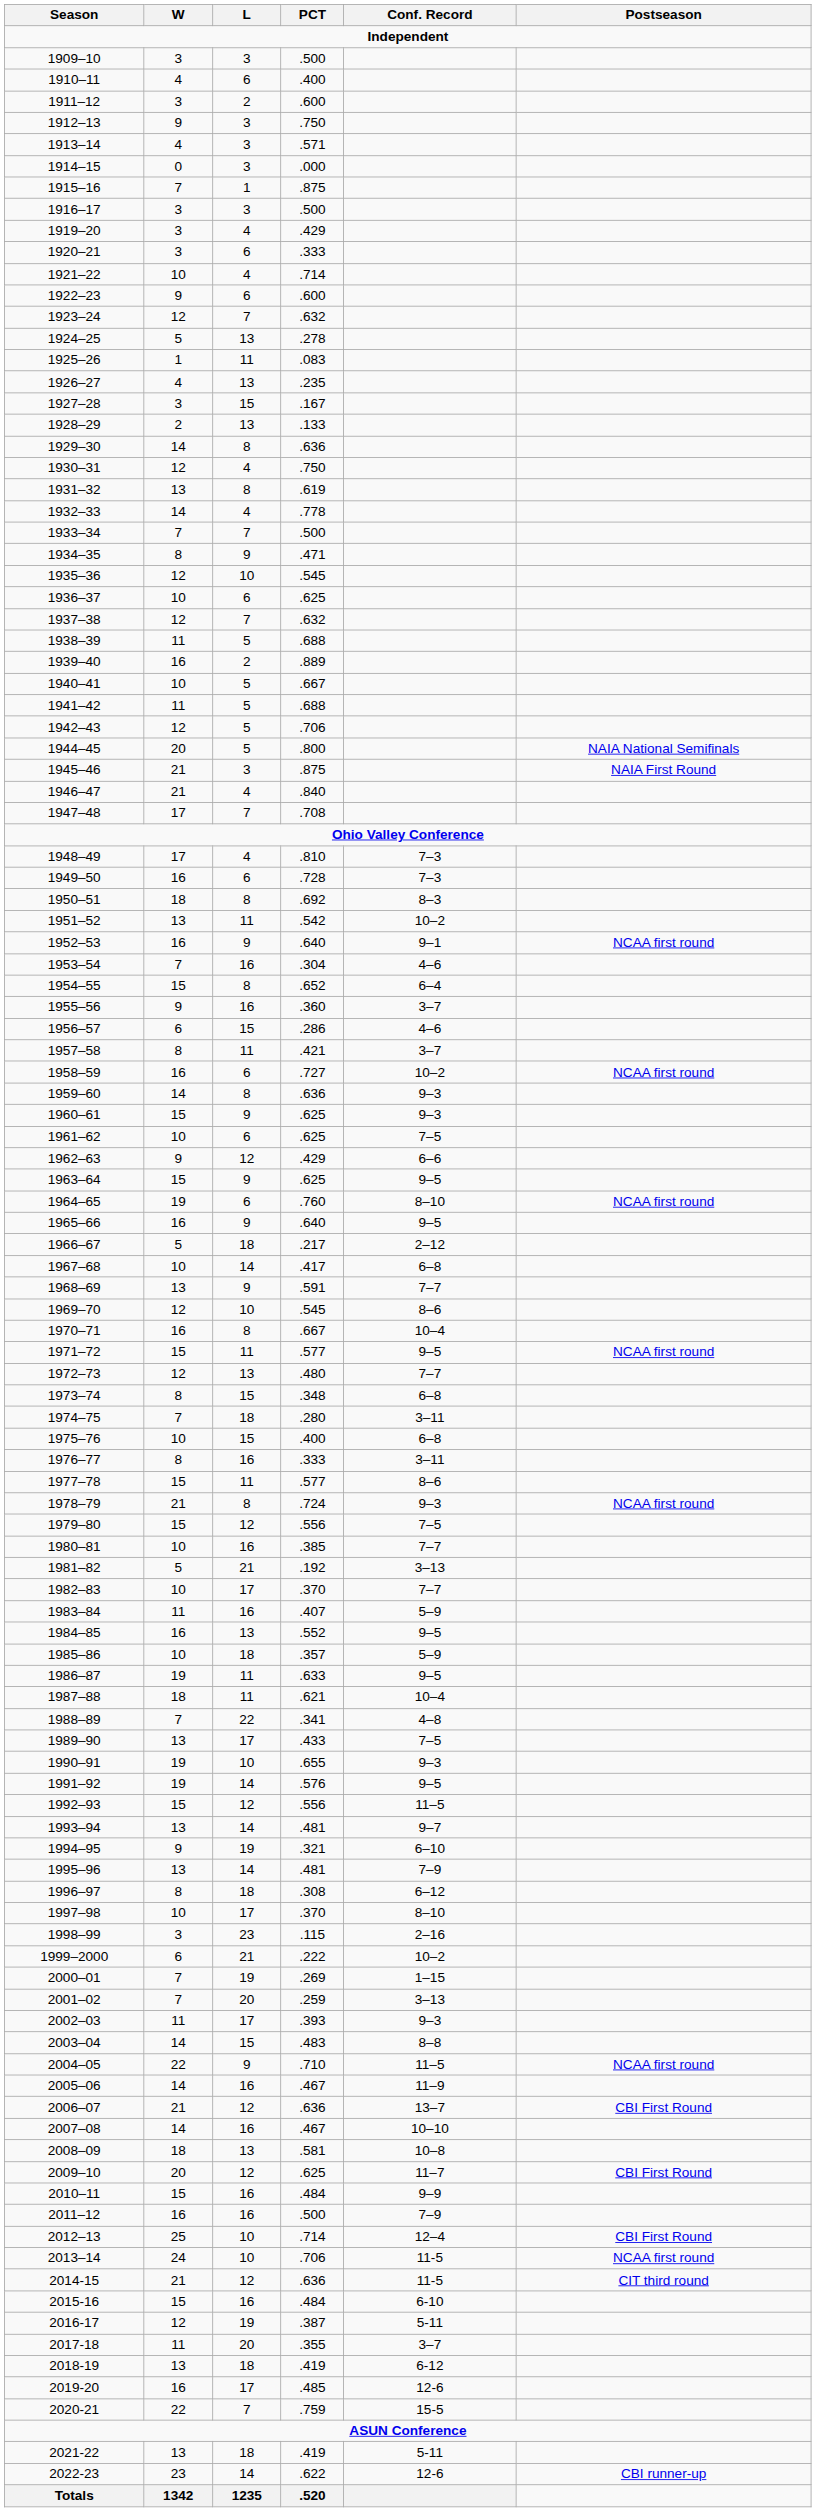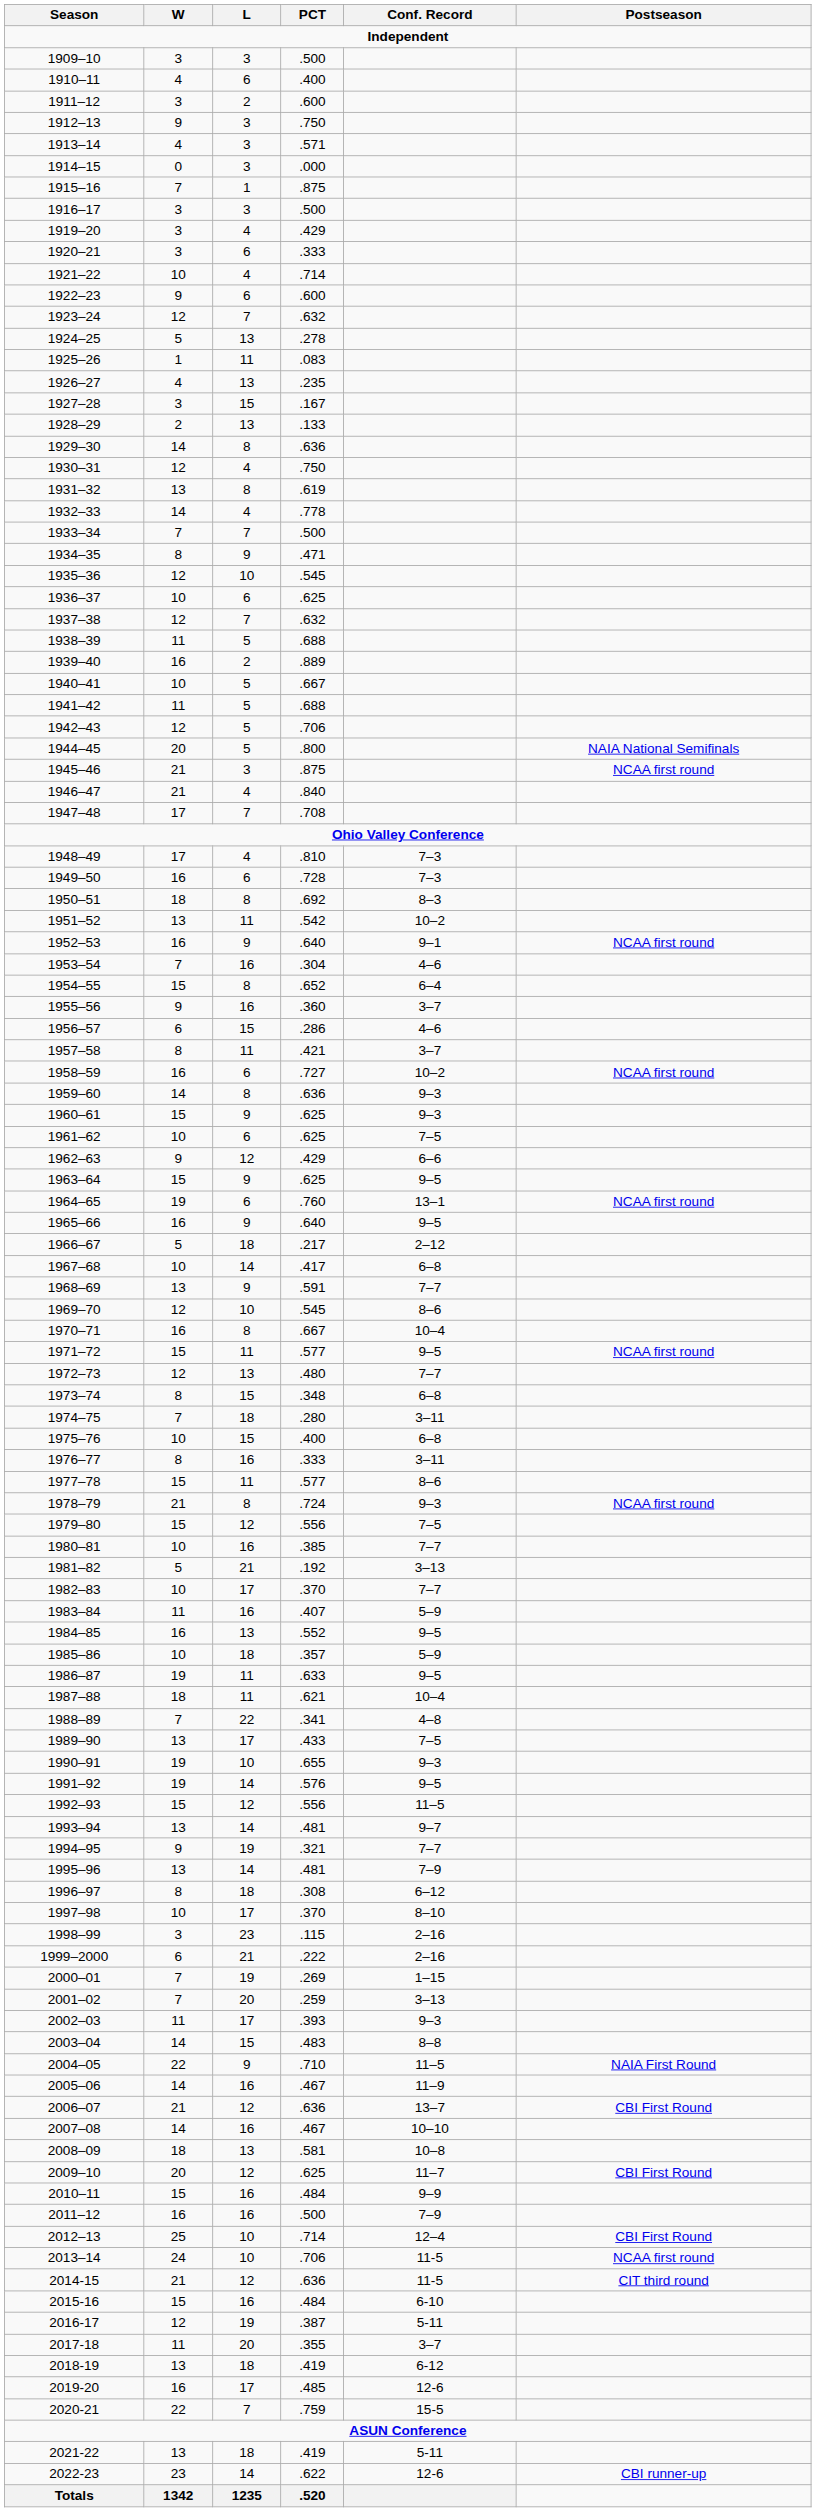 <table class="wikitable" style="text-align: center; width:60%">
 <tr>
 <th>Season</th>
 <th>W</th>
 <th>L</th>
 <th>PCT</th>
 <th>Conf. Record</th>
 <th>Postseason</th>
 </tr>
 <tr>
 <td colspan="7" align="center"><strong>Independent</strong></td>
 </tr>
 <tr>
 <td>1909–10</td>
 <td>3</td>
 <td>3</td>
 <td>.500</td>
 <td></td>
 <td></td>
 </tr>
 <tr>
 <td>1910–11</td>
 <td>4</td>
 <td>6</td>
 <td>.400</td>
 <td></td>
 <td></td>
 </tr>
 <tr>
 <td>1911–12</td>
 <td>3</td>
 <td>2</td>
 <td>.600</td>
 <td></td>
 <td></td>
 </tr>
 <tr>
 <td>1912–13</td>
 <td>9</td>
 <td>3</td>
 <td>.750</td>
 <td></td>
 <td></td>
 </tr>
 <tr>
 <td>1913–14</td>
 <td>4</td>
 <td>3</td>
 <td>.571</td>
 <td></td>
 <td></td>
 </tr>
 <tr>
 <td>1914–15</td>
 <td>0</td>
 <td>3</td>
 <td>.000</td>
 <td></td>
 <td></td>
 </tr>
 <tr>
 <td>1915–16</td>
 <td>7</td>
 <td>1</td>
 <td>.875</td>
 <td></td>
 <td></td>
 </tr>
 <tr>
 <td>1916–17</td>
 <td>3</td>
 <td>3</td>
 <td>.500</td>
 <td></td>
 <td></td>
 </tr>
 <tr>
 <td>1919–20</td>
 <td>3</td>
 <td>4</td>
 <td>.429</td>
 <td></td>
 <td></td>
 </tr>
 <tr>
 <td>1920–21</td>
 <td>3</td>
 <td>6</td>
 <td>.333</td>
 <td></td>
 <td></td>
 </tr>
 <tr>
 <td>1921–22</td>
 <td>10</td>
 <td>4</td>
 <td>.714</td>
 <td></td>
 <td></td>
 </tr>
 <tr>
 <td>1922–23</td>
 <td>9</td>
 <td>6</td>
 <td>.600</td>
 <td></td>
 <td></td>
 </tr>
 <tr>
 <td>1923–24</td>
 <td>12</td>
 <td>7</td>
 <td>.632</td>
 <td></td>
 <td></td>
 </tr>
 <tr>
 <td>1924–25</td>
 <td>5</td>
 <td>13</td>
 <td>.278</td>
 <td></td>
 <td></td>
 </tr>
 <tr>
 <td>1925–26</td>
 <td>1</td>
 <td>11</td>
 <td>.083</td>
 <td></td>
 <td></td>
 </tr>
 <tr>
 <td>1926–27</td>
 <td>4</td>
 <td>13</td>
 <td>.235</td>
 <td></td>
 <td></td>
 </tr>
 <tr>
 <td>1927–28</td>
 <td>3</td>
 <td>15</td>
 <td>.167</td>
 <td></td>
 <td></td>
 </tr>
 <tr>
 <td>1928–29</td>
 <td>2</td>
 <td>13</td>
 <td>.133</td>
 <td></td>
 <td></td>
 </tr>
 <tr>
 <td>1929–30</td>
 <td>14</td>
 <td>8</td>
 <td>.636</td>
 <td></td>
 <td></td>
 </tr>
 <tr>
 <td>1930–31</td>
 <td>12</td>
 <td>4</td>
 <td>.750</td>
 <td></td>
 <td></td>
 </tr>
 <tr>
 <td>1931–32</td>
 <td>13</td>
 <td>8</td>
 <td>.619</td>
 <td></td>
 <td></td>
 </tr>
 <tr>
 <td>1932–33</td>
 <td>14</td>
 <td>4</td>
 <td>.778</td>
 <td></td>
 <td></td>
 </tr>
 <tr>
 <td>1933–34</td>
 <td>7</td>
 <td>7</td>
 <td>.500</td>
 <td></td>
 <td></td>
 </tr>
 <tr>
 <td>1934–35</td>
 <td>8</td>
 <td>9</td>
 <td>.471</td>
 <td></td>
 <td></td>
 </tr>
 <tr>
 <td>1935–36</td>
 <td>12</td>
 <td>10</td>
 <td>.545</td>
 <td></td>
 <td></td>
 </tr>
 <tr>
 <td>1936–37</td>
 <td>10</td>
 <td>6</td>
 <td>.625</td>
 <td></td>
 <td></td>
 </tr>
 <tr>
 <td>1937–38</td>
 <td>12</td>
 <td>7</td>
 <td>.632</td>
 <td></td>
 <td></td>
 </tr>
 <tr>
 <td>1938–39</td>
 <td>11</td>
 <td>5</td>
 <td>.688</td>
 <td></td>
 <td></td>
 </tr>
 <tr>
 <td>1939–40</td>
 <td>16</td>
 <td>2</td>
 <td>.889</td>
 <td></td>
 <td></td>
 </tr>
 <tr>
 <td>1940–41</td>
 <td>10</td>
 <td>5</td>
 <td>.667</td>
 <td></td>
 <td></td>
 </tr>
 <tr>
 <td>1941–42</td>
 <td>11</td>
 <td>5</td>
 <td>.688</td>
 <td></td>
 <td></td>
 </tr>
 <tr>
 <td>1942–43</td>
 <td>12</td>
 <td>5</td>
 <td>.706</td>
 <td></td>
 <td></td>
 </tr>
 <tr>
 <td>1944–45</td>
 <td>20</td>
 <td>5</td>
 <td>.800</td>
 <td></td>
 <td><a href='#'>NAIA National Semifinals</a></td>
 </tr>
 <tr>
 <td>1945–46</td>
 <td>21</td>
 <td>3</td>
 <td>.875</td>
 <td></td>
-<td><a href='#'>NAIA First Round</a></td>
+<td><a href='#'>NCAA first round</a></td>
 </tr>
 <tr>
 <td>1946–47</td>
 <td>21</td>
 <td>4</td>
 <td>.840</td>
 <td></td>
 <td></td>
 </tr>
 <tr>
 <td>1947–48</td>
 <td>17</td>
 <td>7</td>
 <td>.708</td>
 <td></td>
 <td></td>
 </tr>
 <tr>
 <td colspan="7" align="center"><strong><a href='#'>Ohio Valley Conference</a></strong></td>
 </tr>
 <tr>
 <td>1948–49</td>
 <td>17</td>
 <td>4</td>
 <td>.810</td>
 <td>7–3</td>
 <td></td>
 </tr>
 <tr>
 <td>1949–50</td>
 <td>16</td>
 <td>6</td>
 <td>.728</td>
 <td>7–3</td>
 <td></td>
 </tr>
 <tr>
 <td>1950–51</td>
 <td>18</td>
 <td>8</td>
 <td>.692</td>
 <td>8–3</td>
 <td></td>
 </tr>
 <tr>
 <td>1951–52</td>
 <td>13</td>
 <td>11</td>
 <td>.542</td>
 <td>10–2</td>
 <td></td>
 </tr>
 <tr>
 <td>1952–53</td>
 <td>16</td>
 <td>9</td>
 <td>.640</td>
 <td>9–1</td>
 <td><a href='#'>NCAA first round</a></td>
 </tr>
 <tr>
 <td>1953–54</td>
 <td>7</td>
 <td>16</td>
 <td>.304</td>
 <td>4–6</td>
 <td></td>
 </tr>
 <tr>
 <td>1954–55</td>
 <td>15</td>
 <td>8</td>
 <td>.652</td>
 <td>6–4</td>
 <td></td>
 </tr>
 <tr>
 <td>1955–56</td>
 <td>9</td>
 <td>16</td>
 <td>.360</td>
 <td>3–7</td>
 <td></td>
 </tr>
 <tr>
 <td>1956–57</td>
 <td>6</td>
 <td>15</td>
 <td>.286</td>
 <td>4–6</td>
 <td></td>
 </tr>
 <tr>
 <td>1957–58</td>
 <td>8</td>
 <td>11</td>
 <td>.421</td>
 <td>3–7</td>
 <td></td>
 </tr>
 <tr>
 <td>1958–59</td>
 <td>16</td>
 <td>6</td>
 <td>.727</td>
 <td>10–2</td>
 <td><a href='#'>NCAA first round</a></td>
 </tr>
 <tr>
 <td>1959–60</td>
 <td>14</td>
 <td>8</td>
 <td>.636</td>
 <td>9–3</td>
 <td></td>
 </tr>
 <tr>
 <td>1960–61</td>
 <td>15</td>
 <td>9</td>
 <td>.625</td>
 <td>9–3</td>
 <td></td>
 </tr>
 <tr>
 <td>1961–62</td>
 <td>10</td>
 <td>6</td>
 <td>.625</td>
 <td>7–5</td>
 <td></td>
 </tr>
 <tr>
 <td>1962–63</td>
 <td>9</td>
 <td>12</td>
 <td>.429</td>
 <td>6–6</td>
 <td></td>
 </tr>
 <tr>
 <td>1963–64</td>
 <td>15</td>
 <td>9</td>
 <td>.625</td>
 <td>9–5</td>
 <td></td>
 </tr>
 <tr>
 <td>1964–65</td>
 <td>19</td>
 <td>6</td>
 <td>.760</td>
-<td>8–10</td>
+<td>13–1</td>
 <td><a href='#'>NCAA first round</a></td>
 </tr>
 <tr>
 <td>1965–66</td>
 <td>16</td>
 <td>9</td>
 <td>.640</td>
 <td>9–5</td>
 <td></td>
 </tr>
 <tr>
 <td>1966–67</td>
 <td>5</td>
 <td>18</td>
 <td>.217</td>
 <td>2–12</td>
 <td></td>
 </tr>
 <tr>
 <td>1967–68</td>
 <td>10</td>
 <td>14</td>
 <td>.417</td>
 <td>6–8</td>
 <td></td>
 </tr>
 <tr>
 <td>1968–69</td>
 <td>13</td>
 <td>9</td>
 <td>.591</td>
 <td>7–7</td>
 <td></td>
 </tr>
 <tr>
 <td>1969–70</td>
 <td>12</td>
 <td>10</td>
 <td>.545</td>
 <td>8–6</td>
 <td></td>
 </tr>
 <tr>
 <td>1970–71</td>
 <td>16</td>
 <td>8</td>
 <td>.667</td>
 <td>10–4</td>
 <td></td>
 </tr>
 <tr>
 <td>1971–72</td>
 <td>15</td>
 <td>11</td>
 <td>.577</td>
 <td>9–5</td>
 <td><a href='#'>NCAA first round</a></td>
 </tr>
 <tr>
 <td>1972–73</td>
 <td>12</td>
 <td>13</td>
 <td>.480</td>
 <td>7–7</td>
 <td></td>
 </tr>
 <tr>
 <td>1973–74</td>
 <td>8</td>
 <td>15</td>
 <td>.348</td>
 <td>6–8</td>
 <td></td>
 </tr>
 <tr>
 <td>1974–75</td>
 <td>7</td>
 <td>18</td>
 <td>.280</td>
 <td>3–11</td>
 <td></td>
 </tr>
 <tr>
 <td>1975–76</td>
 <td>10</td>
 <td>15</td>
 <td>.400</td>
 <td>6–8</td>
 <td></td>
 </tr>
 <tr>
 <td>1976–77</td>
 <td>8</td>
 <td>16</td>
 <td>.333</td>
 <td>3–11</td>
 <td></td>
 </tr>
 <tr>
 <td>1977–78</td>
 <td>15</td>
 <td>11</td>
 <td>.577</td>
 <td>8–6</td>
 <td></td>
 </tr>
 <tr>
 <td>1978–79</td>
 <td>21</td>
 <td>8</td>
 <td>.724</td>
 <td>9–3</td>
 <td><a href='#'>NCAA first round</a></td>
 </tr>
 <tr>
 <td>1979–80</td>
 <td>15</td>
 <td>12</td>
 <td>.556</td>
 <td>7–5</td>
 <td></td>
 </tr>
 <tr>
 <td>1980–81</td>
 <td>10</td>
 <td>16</td>
 <td>.385</td>
 <td>7–7</td>
 <td></td>
 </tr>
 <tr>
 <td>1981–82</td>
 <td>5</td>
 <td>21</td>
 <td>.192</td>
 <td>3–13</td>
 <td></td>
 </tr>
 <tr>
 <td>1982–83</td>
 <td>10</td>
 <td>17</td>
 <td>.370</td>
 <td>7–7</td>
 <td></td>
 </tr>
 <tr>
 <td>1983–84</td>
 <td>11</td>
 <td>16</td>
 <td>.407</td>
 <td>5–9</td>
 <td></td>
 </tr>
 <tr>
 <td>1984–85</td>
 <td>16</td>
 <td>13</td>
 <td>.552</td>
 <td>9–5</td>
 <td></td>
 </tr>
 <tr>
 <td>1985–86</td>
 <td>10</td>
 <td>18</td>
 <td>.357</td>
 <td>5–9</td>
 <td></td>
 </tr>
 <tr>
 <td>1986–87</td>
 <td>19</td>
 <td>11</td>
 <td>.633</td>
 <td>9–5</td>
 <td></td>
 </tr>
 <tr>
 <td>1987–88</td>
 <td>18</td>
 <td>11</td>
 <td>.621</td>
 <td>10–4</td>
 <td></td>
 </tr>
 <tr>
 <td>1988–89</td>
 <td>7</td>
 <td>22</td>
 <td>.341</td>
 <td>4–8</td>
 <td></td>
 </tr>
 <tr>
 <td>1989–90</td>
 <td>13</td>
 <td>17</td>
 <td>.433</td>
 <td>7–5</td>
 <td></td>
 </tr>
 <tr>
 <td>1990–91</td>
 <td>19</td>
 <td>10</td>
 <td>.655</td>
 <td>9–3</td>
 <td></td>
 </tr>
 <tr>
 <td>1991–92</td>
 <td>19</td>
 <td>14</td>
 <td>.576</td>
 <td>9–5</td>
 <td></td>
 </tr>
 <tr>
 <td>1992–93</td>
 <td>15</td>
 <td>12</td>
 <td>.556</td>
 <td>11–5</td>
 <td></td>
 </tr>
 <tr>
 <td>1993–94</td>
 <td>13</td>
 <td>14</td>
 <td>.481</td>
 <td>9–7</td>
 <td></td>
 </tr>
 <tr>
 <td>1994–95</td>
 <td>9</td>
 <td>19</td>
 <td>.321</td>
-<td>6–10</td>
+<td>7–7</td>
 <td></td>
 </tr>
 <tr>
 <td>1995–96</td>
 <td>13</td>
 <td>14</td>
 <td>.481</td>
 <td>7–9</td>
 <td></td>
 </tr>
 <tr>
 <td>1996–97</td>
 <td>8</td>
 <td>18</td>
 <td>.308</td>
 <td>6–12</td>
 <td></td>
 </tr>
 <tr>
 <td>1997–98</td>
 <td>10</td>
 <td>17</td>
 <td>.370</td>
 <td>8–10</td>
 <td></td>
 </tr>
 <tr>
 <td>1998–99</td>
 <td>3</td>
 <td>23</td>
 <td>.115</td>
 <td>2–16</td>
 <td></td>
 </tr>
 <tr>
 <td>1999–2000</td>
 <td>6</td>
 <td>21</td>
 <td>.222</td>
-<td>10–2</td>
+<td>2–16</td>
 <td></td>
 </tr>
 <tr>
 <td>2000–01</td>
 <td>7</td>
 <td>19</td>
 <td>.269</td>
 <td>1–15</td>
 <td></td>
 </tr>
 <tr>
 <td>2001–02</td>
 <td>7</td>
 <td>20</td>
 <td>.259</td>
 <td>3–13</td>
 <td></td>
 </tr>
 <tr>
 <td>2002–03</td>
 <td>11</td>
 <td>17</td>
 <td>.393</td>
 <td>9–3</td>
 <td></td>
 </tr>
 <tr>
 <td>2003–04</td>
 <td>14</td>
 <td>15</td>
 <td>.483</td>
 <td>8–8</td>
 <td></td>
 </tr>
 <tr>
 <td>2004–05</td>
 <td>22</td>
 <td>9</td>
 <td>.710</td>
 <td>11–5</td>
-<td><a href='#'>NCAA first round</a></td>
+<td><a href='#'>NAIA First Round</a></td>
 </tr>
 <tr>
 <td>2005–06</td>
 <td>14</td>
 <td>16</td>
 <td>.467</td>
 <td>11–9</td>
 <td></td>
 </tr>
 <tr>
 <td>2006–07</td>
 <td>21</td>
 <td>12</td>
 <td>.636</td>
 <td>13–7</td>
 <td><a href='#'>CBI First Round</a></td>
 </tr>
 <tr>
 <td>2007–08</td>
 <td>14</td>
 <td>16</td>
 <td>.467</td>
 <td>10–10</td>
 <td></td>
 </tr>
 <tr>
 <td>2008–09</td>
 <td>18</td>
 <td>13</td>
 <td>.581</td>
 <td>10–8</td>
 <td></td>
 </tr>
 <tr>
 <td>2009–10</td>
 <td>20</td>
 <td>12</td>
 <td>.625</td>
 <td>11–7</td>
 <td><a href='#'>CBI First Round</a></td>
 </tr>
 <tr>
 <td>2010–11</td>
 <td>15</td>
 <td>16</td>
 <td>.484</td>
 <td>9–9</td>
 <td></td>
 </tr>
 <tr>
 <td>2011–12</td>
 <td>16</td>
 <td>16</td>
 <td>.500</td>
 <td>7–9</td>
 <td></td>
 </tr>
 <tr>
 <td>2012–13</td>
 <td>25</td>
 <td>10</td>
 <td>.714</td>
 <td>12–4</td>
 <td><a href='#'>CBI First Round</a></td>
 </tr>
 <tr>
 <td>2013–14</td>
 <td>24</td>
 <td>10</td>
 <td>.706</td>
 <td>11-5</td>
 <td><a href='#'>NCAA first round</a></td>
 </tr>
 <tr>
 <td>2014-15</td>
 <td>21</td>
 <td>12</td>
 <td>.636</td>
 <td>11-5</td>
 <td><a href='#'>CIT third round</a></td>
 </tr>
 <tr>
 <td>2015-16</td>
 <td>15</td>
 <td>16</td>
 <td>.484</td>
 <td>6-10</td>
 <td></td>
 </tr>
 <tr>
 <td>2016-17</td>
 <td>12</td>
 <td>19</td>
 <td>.387</td>
 <td>5-11</td>
 <td></td>
 </tr>
 <tr>
 <td>2017-18</td>
 <td>11</td>
 <td>20</td>
 <td>.355</td>
 <td>3–7</td>
 <td></td>
 </tr>
 <tr>
 <td>2018-19</td>
 <td>13</td>
 <td>18</td>
 <td>.419</td>
 <td>6-12</td>
 <td></td>
 </tr>
 <tr>
 <td>2019-20</td>
 <td>16</td>
 <td>17</td>
 <td>.485</td>
 <td>12-6</td>
 <td></td>
 </tr>
 <tr>
 <td>2020-21</td>
 <td>22</td>
 <td>7</td>
 <td>.759</td>
 <td>15-5</td>
 <td></td>
 </tr>
 <tr>
 <td colspan="7" align="center"><strong><a href='#'>ASUN Conference</a></strong></td>
 </tr>
 <tr>
 <td>2021-22</td>
 <td>13</td>
 <td>18</td>
 <td>.419</td>
 <td>5-11</td>
 <td></td>
 </tr>
 <tr>
 <td>2022-23</td>
 <td>23</td>
 <td>14</td>
 <td>.622</td>
 <td>12-6</td>
 <td><a href='#'>CBI runner-up</a></td>
 </tr>
 <tr>
 <th colspan="1">Totals</th>
 <th>1342</th>
 <th>1235</th>
 <th>.520</th>
 <th></th>
 </tr>
 </table>
